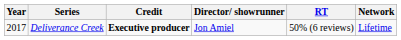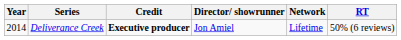 <table class="wikitable sortable">
 <tr style="text-align:center;">
 <th>Year</th>
 <th>Series</th>
 <th>Credit</th>
 <th>Director/ showrunner</th>
+<th>Network</th>
 <th><a href='#'>RT</a></th>
-<th>Network</th>
 </tr>
 <tr>
-<td>2017</td>
+<td>2014</td>
 <td><em><a href='#'>Deliverance Creek</a></em></td>
 <td><strong>Executive producer</strong></td>
 <td><a href='#'>Jon Amiel</a></td>
+<td><a href='#'>Lifetime</a></td>
 <td>50% (6 reviews)</td>
-<td><a href='#'>Lifetime</a></td>
 </tr>
 </table>
